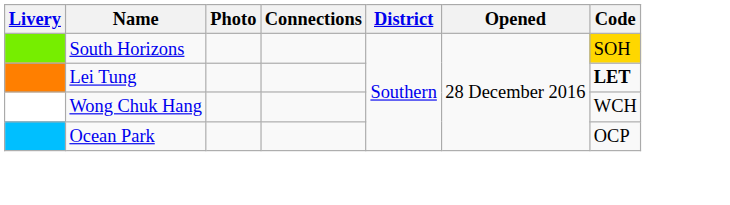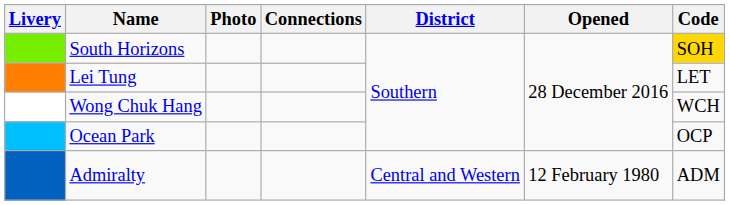 <table class="wikitable sortable">
 <tr>
 <th class="unsortable"><a href='#'>Livery</a></th>
 <th>Name</th>
 <th class="unsortable">Photo</th>
 <th>Connections</th>
 <th><a href='#'>District</a></th>
 <th data-sort-type="date">Opened</th>
 <th>Code</th>
 </tr>
 <tr>
 <td style="background:#76EE00;"></td>
 <td><a href='#'>South Horizons</a></td>
 <td></td>
 <td></td>
 <td rowspan="4"><a href='#'>Southern</a></td>
 <td rowspan="4">28 December 2016</td>
 <td style="background: gold;">SOH</td>
 </tr>
 <tr>
 <td style="background:#FF7F00;"></td>
 <td><a href='#'>Lei Tung</a></td>
 <td></td>
 <td></td>
-<td><strong>LET</strong></td>
+<td>LET</td>
 </tr>
 <tr>
 <td style="background:#FFFFFF;"></td>
 <td><a href='#'>Wong Chuk Hang</a></td>
 <td></td>
 <td></td>
 <td>WCH</td>
 </tr>
 <tr>
 <td style="background:#00BFFF;"></td>
 <td><a href='#'>Ocean Park</a></td>
 <td></td>
 <td></td>
 <td>OCP</td>
 </tr>
+<tr>
+<td style="background:#0060C0;"></td>
+<td><a href='#'>Admiralty</a></td>
+<td></td>
+<td><br><br></td>
+<td><a href='#'>Central and Western</a></td>
+<td>12 February 1980</td>
+<td>ADM</td>
+</tr>
 </table>
